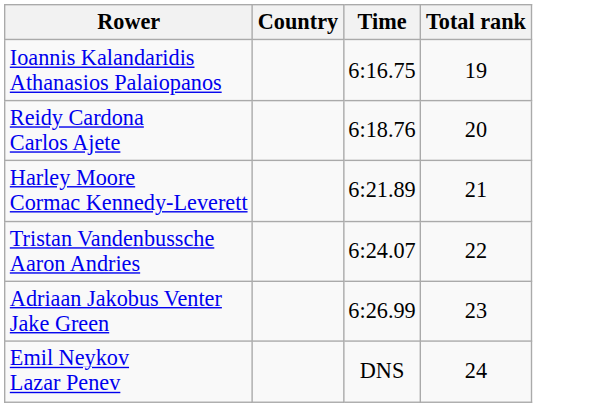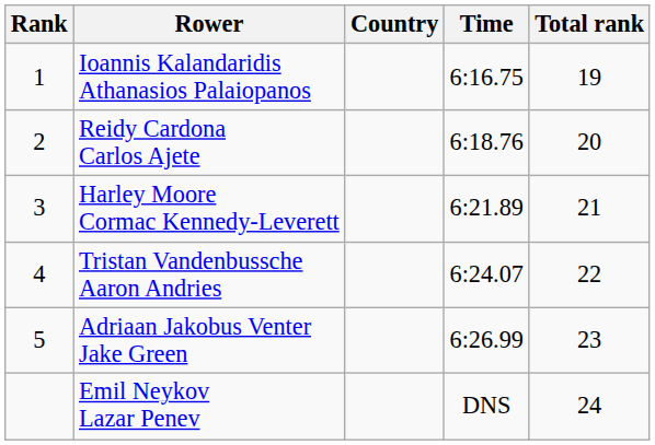 <table class="wikitable" style="text-align:center">
 <tr>
+<th>Rank</th>
 <th>Rower</th>
 <th>Country</th>
 <th>Time</th>
 <th>Total rank</th>
 </tr>
 <tr>
+<td>1</td>
 <td align="left"><a href='#'>Ioannis Kalandaridis</a><br><a href='#'>Athanasios Palaiopanos</a></td>
 <td align="left"></td>
 <td>6:16.75</td>
 <td>19</td>
 </tr>
 <tr>
+<td>2</td>
 <td align="left"><a href='#'>Reidy Cardona</a><br><a href='#'>Carlos Ajete</a></td>
 <td align="left"></td>
 <td>6:18.76</td>
 <td>20</td>
 </tr>
 <tr>
+<td>3</td>
 <td align="left"><a href='#'>Harley Moore</a><br><a href='#'>Cormac Kennedy-Leverett</a></td>
 <td align="left"></td>
 <td>6:21.89</td>
 <td>21</td>
 </tr>
 <tr>
+<td>4</td>
 <td align="left"><a href='#'>Tristan Vandenbussche</a><br><a href='#'>Aaron Andries</a></td>
 <td align="left"></td>
 <td>6:24.07</td>
 <td>22</td>
 </tr>
 <tr>
+<td>5</td>
 <td align="left"><a href='#'>Adriaan Jakobus Venter</a><br><a href='#'>Jake Green</a></td>
 <td align="left"></td>
 <td>6:26.99</td>
 <td>23</td>
 </tr>
 <tr>
+<td></td>
 <td align="left"><a href='#'>Emil Neykov</a><br><a href='#'>Lazar Penev</a></td>
 <td align="left"></td>
 <td>DNS</td>
 <td>24</td>
 </tr>
 </table>
